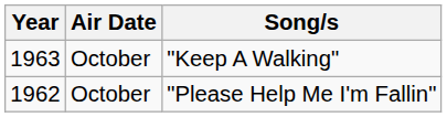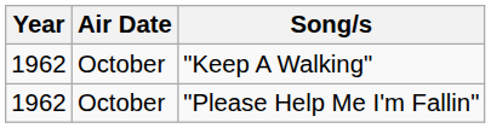 <table class="wikitable">
 <tr>
 <th rowspan="1">Year</th>
 <th rowspan="1">Air Date</th>
 <th colspan="1">Song/s</th>
 </tr>
 <tr>
-<td rowspan="1">1963</td>
+<td rowspan="1">1962</td>
 <td>October</td>
 <td>"Keep A Walking"</td>
 </tr>
 <tr>
 <td rowspan="1">1962</td>
 <td>October</td>
 <td>"Please Help Me I'm Fallin"</td>
 </tr>
 </table>
